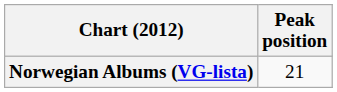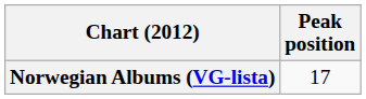 <table class="wikitable plainrowheaders">
 <tr>
 <th scope="col">Chart (2012)</th>
 <th scope="col">Peak<br>position</th>
 </tr>
 <tr>
 <th scope="row">Norwegian Albums (<a href='#'>VG-lista</a>)</th>
-<td style="text-align:center;">21</td>
+<td style="text-align:center;">17</td>
 </tr>
 </table>
